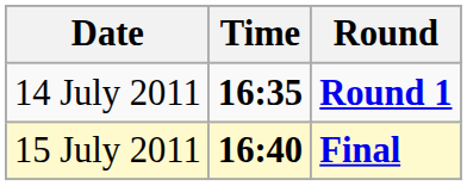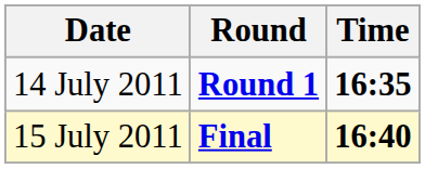 <table class="wikitable">
 <tr>
 <th>Date</th>
+<th>Round</th>
 <th>Time</th>
-<th>Round</th>
 </tr>
 <tr>
 <td>14 July 2011</td>
+<td><strong><a href='#'>Round 1</a></strong></td>
 <td><strong>16:35</strong></td>
-<td><strong><a href='#'>Round 1</a></strong></td>
 </tr>
 <tr style=background:lemonchiffon>
 <td>15 July 2011</td>
+<td><strong><a href='#'>Final</a></strong></td>
 <td><strong>16:40</strong></td>
-<td><strong><a href='#'>Final</a></strong></td>
 </tr>
 </table>
